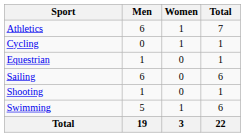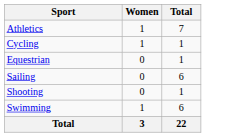 <table class="wikitable sortable" style="text-align:center;">
 <tr>
 <th width=180>Sport</th>
-<th width=55>Men</th>
 <th width=55>Women</th>
 <th width=55>Total</th>
 </tr>
 <tr>
 <td align=left><a href='#'>Athletics</a></td>
-<td>6</td>
 <td>1</td>
 <td>7</td>
 </tr>
 <tr>
 <td align=left><a href='#'>Cycling</a></td>
-<td>0</td>
 <td>1</td>
 <td>1</td>
 </tr>
 <tr>
 <td align=left><a href='#'>Equestrian</a></td>
-<td>1</td>
 <td>0</td>
 <td>1</td>
 </tr>
 <tr>
 <td align=left><a href='#'>Sailing</a></td>
-<td>6</td>
 <td>0</td>
 <td>6</td>
 </tr>
 <tr>
 <td align=left><a href='#'>Shooting</a></td>
-<td>1</td>
 <td>0</td>
 <td>1</td>
 </tr>
 <tr>
 <td align=left><a href='#'>Swimming</a></td>
-<td>5</td>
 <td>1</td>
 <td>6</td>
 </tr>
 <tr>
 <th>Total</th>
-<th>19</th>
 <th>3</th>
 <th>22</th>
 </tr>
 </table>
